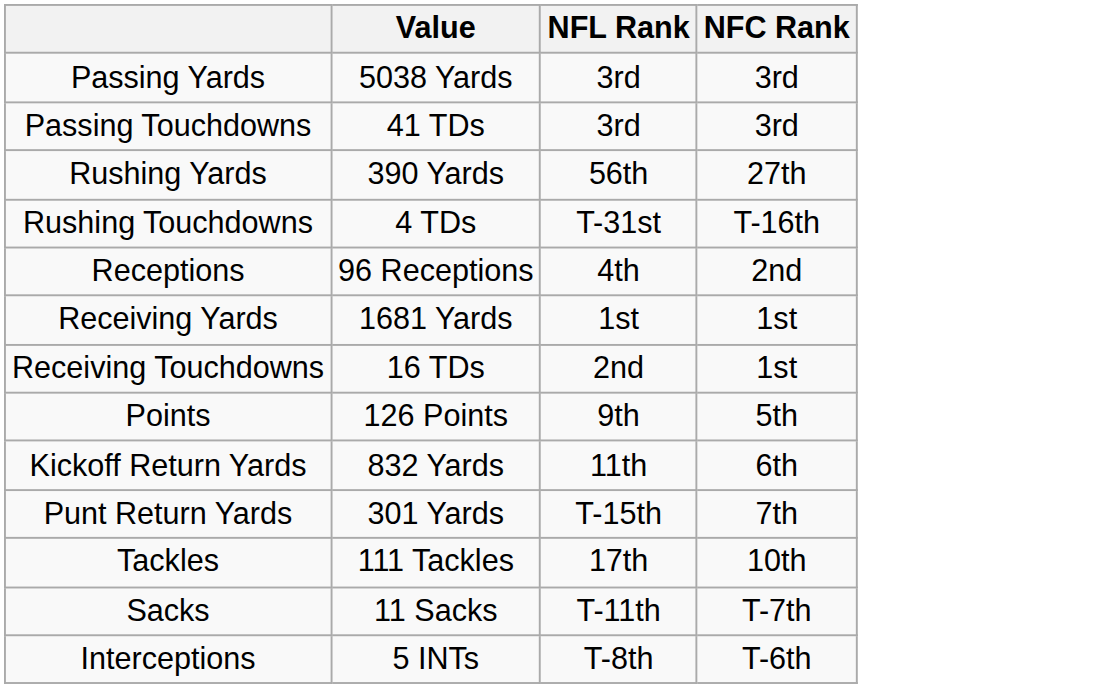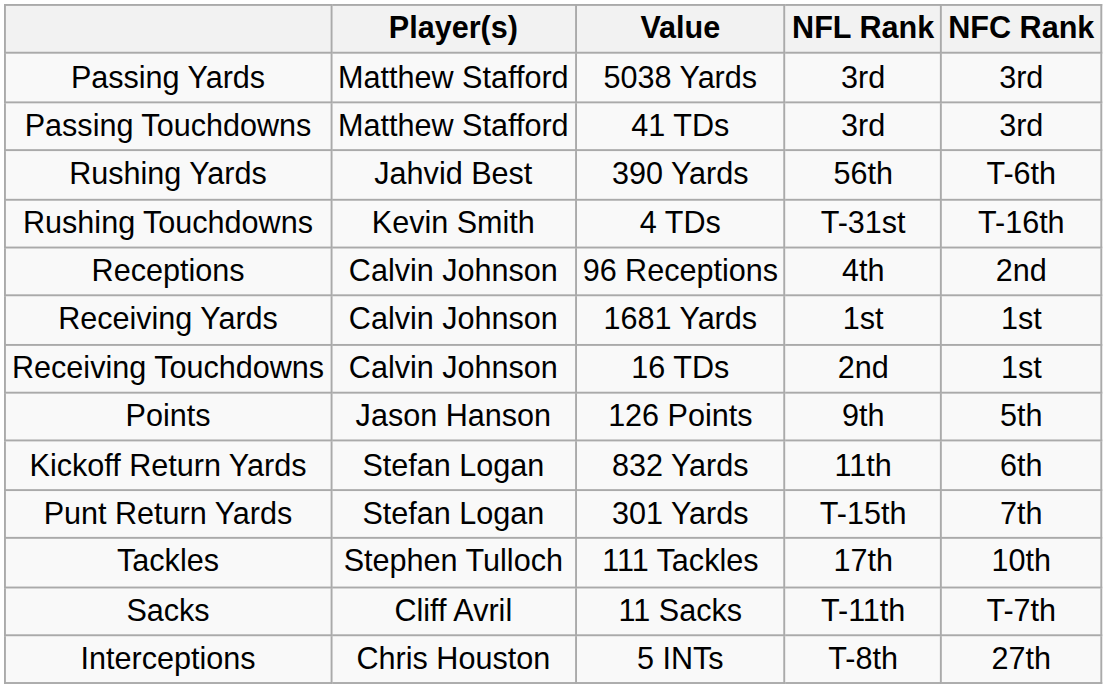 <table class="wikitable">
 <tr>
 <th></th>
+<th>Player(s)</th>
 <th>Value</th>
 <th>NFL Rank</th>
 <th>NFC Rank</th>
 </tr>
 <tr style="background:#ffddoo; text-align:center;">
 <td>Passing Yards</td>
+<td>Matthew Stafford</td>
 <td>5038 Yards</td>
 <td>3rd</td>
 <td>3rd</td>
 </tr>
 <tr style="background:#ffddoo; text-align:center;">
 <td>Passing Touchdowns</td>
+<td>Matthew Stafford</td>
 <td>41 TDs</td>
 <td>3rd</td>
 <td>3rd</td>
 </tr>
 <tr style="background:#ffddoo; text-align:center;">
 <td>Rushing Yards</td>
+<td>Jahvid Best</td>
 <td>390 Yards</td>
 <td>56th</td>
-<td>27th</td>
+<td>T-6th</td>
 </tr>
 <tr style="background:#ffddoo; text-align:center;">
 <td>Rushing Touchdowns</td>
+<td>Kevin Smith</td>
 <td>4 TDs</td>
 <td>T-31st</td>
 <td>T-16th</td>
 </tr>
 <tr style="background:#ffddoo; text-align:center;">
 <td>Receptions</td>
+<td>Calvin Johnson</td>
 <td>96 Receptions</td>
 <td>4th</td>
 <td>2nd</td>
 </tr>
 <tr style="background:#ffddoo; text-align:center;">
 <td>Receiving Yards</td>
+<td>Calvin Johnson</td>
 <td>1681 Yards</td>
 <td>1st</td>
 <td>1st</td>
 </tr>
 <tr style="background:#ffddoo; text-align:center;">
 <td>Receiving Touchdowns</td>
+<td>Calvin Johnson</td>
 <td>16 TDs</td>
 <td>2nd</td>
 <td>1st</td>
 </tr>
 <tr style="background:#ffddoo; text-align:center;">
 <td>Points</td>
+<td>Jason Hanson</td>
 <td>126 Points</td>
 <td>9th</td>
 <td>5th</td>
 </tr>
 <tr style="background:#ffddoo; text-align:center;">
 <td>Kickoff Return Yards</td>
+<td>Stefan Logan</td>
 <td>832 Yards</td>
 <td>11th</td>
 <td>6th</td>
 </tr>
 <tr style="background:#ffddoo; text-align:center;">
 <td>Punt Return Yards</td>
+<td>Stefan Logan</td>
 <td>301 Yards</td>
 <td>T-15th</td>
 <td>7th</td>
 </tr>
 <tr style="background:#ffddoo; text-align:center;">
 <td>Tackles</td>
+<td>Stephen Tulloch</td>
 <td>111 Tackles</td>
 <td>17th</td>
 <td>10th</td>
 </tr>
 <tr style="background:#ffddoo; text-align:center;">
 <td>Sacks</td>
+<td>Cliff Avril</td>
 <td>11 Sacks</td>
 <td>T-11th</td>
 <td>T-7th</td>
 </tr>
 <tr style="background:#ffddoo; text-align:center;">
 <td>Interceptions</td>
+<td>Chris Houston</td>
 <td>5 INTs</td>
 <td>T-8th</td>
-<td>T-6th</td>
+<td>27th</td>
 </tr>
 </table>
